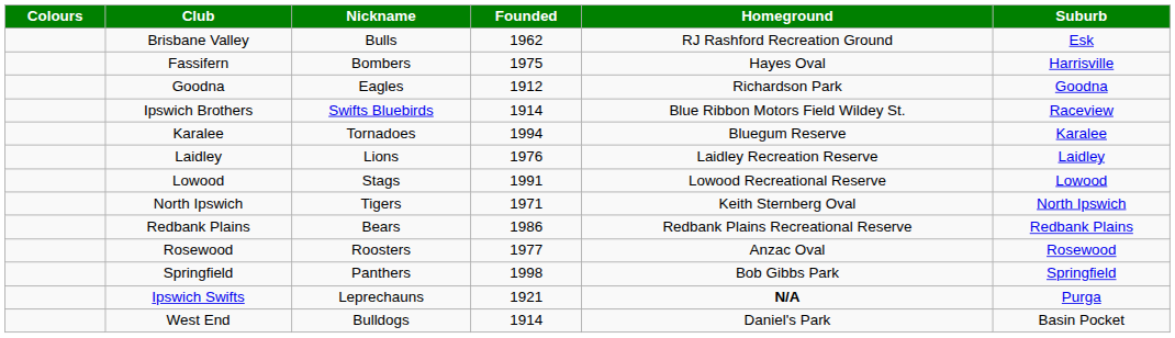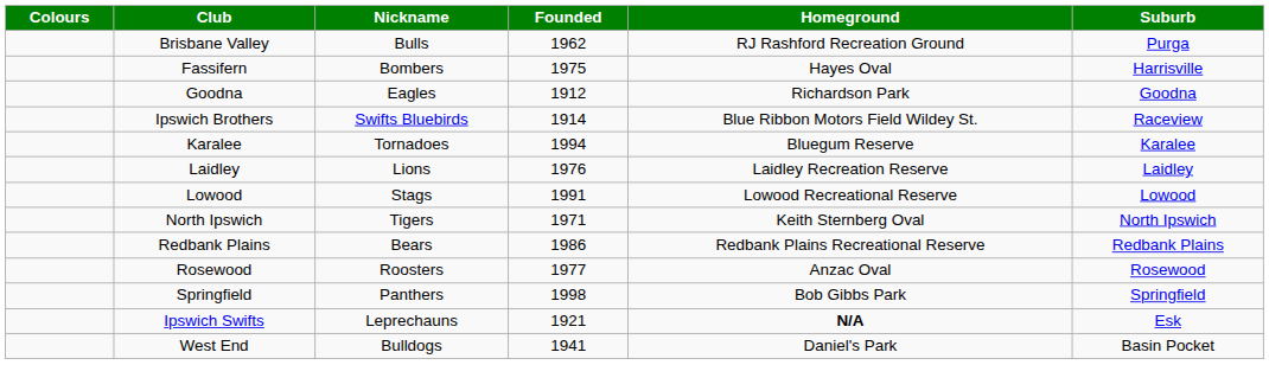 <table class="wikitable" style="width:100%; text-align:center">
 <tr>
 <th style="background:green; color:white;">Colours</th>
 <th style="background:green; color:white;">Club</th>
 <th style="background:green; color:white;">Nickname</th>
 <th style="background:green; color:white;">Founded</th>
 <th style="background:green; color:white;">Homeground</th>
 <th style="background:green; color:white;">Suburb</th>
 </tr>
 <tr>
 <td></td>
 <td>Brisbane Valley</td>
 <td>Bulls</td>
 <td>1962</td>
 <td>RJ Rashford Recreation Ground</td>
-<td><a href='#'>Esk</a></td>
+<td><a href='#'>Purga</a></td>
 </tr>
 <tr>
 <td></td>
 <td>Fassifern</td>
 <td>Bombers</td>
 <td>1975</td>
 <td>Hayes Oval</td>
 <td><a href='#'>Harrisville</a></td>
 </tr>
 <tr>
 <td></td>
 <td>Goodna</td>
 <td>Eagles</td>
 <td>1912</td>
 <td>Richardson Park</td>
 <td><a href='#'>Goodna</a></td>
 </tr>
 <tr>
 <td></td>
 <td>Ipswich Brothers</td>
 <td><a href='#'>Swifts Bluebirds</a></td>
 <td>1914</td>
 <td>Blue Ribbon Motors Field Wildey St.</td>
 <td><a href='#'>Raceview</a></td>
 </tr>
 <tr>
 <td></td>
 <td>Karalee</td>
 <td>Tornadoes</td>
 <td>1994</td>
 <td>Bluegum Reserve</td>
 <td><a href='#'>Karalee</a></td>
 </tr>
 <tr>
 <td></td>
 <td>Laidley</td>
 <td>Lions</td>
 <td>1976</td>
 <td>Laidley Recreation Reserve</td>
 <td><a href='#'>Laidley</a></td>
 </tr>
 <tr>
 <td></td>
 <td>Lowood</td>
 <td>Stags</td>
 <td>1991</td>
 <td>Lowood Recreational Reserve</td>
 <td><a href='#'>Lowood</a></td>
 </tr>
 <tr>
 <td></td>
 <td>North Ipswich</td>
 <td>Tigers</td>
 <td>1971</td>
 <td>Keith Sternberg Oval</td>
 <td><a href='#'>North Ipswich</a></td>
 </tr>
 <tr>
 <td></td>
 <td>Redbank Plains</td>
 <td>Bears</td>
 <td>1986</td>
 <td>Redbank Plains Recreational Reserve</td>
 <td><a href='#'>Redbank Plains</a></td>
 </tr>
 <tr>
 <td></td>
 <td>Rosewood</td>
 <td>Roosters</td>
 <td>1977</td>
 <td>Anzac Oval</td>
 <td><a href='#'>Rosewood</a></td>
 </tr>
 <tr>
 <td></td>
 <td>Springfield</td>
 <td>Panthers</td>
 <td>1998</td>
 <td>Bob Gibbs Park</td>
 <td><a href='#'>Springfield</a></td>
 </tr>
 <tr>
 <td></td>
 <td><a href='#'>Ipswich Swifts</a></td>
 <td>Leprechauns</td>
 <td>1921</td>
 <td><strong>N/A</strong></td>
-<td><a href='#'>Purga</a></td>
+<td><a href='#'>Esk</a></td>
 </tr>
 <tr>
 <td></td>
 <td>West End</td>
 <td>Bulldogs</td>
-<td>1914</td>
+<td>1941</td>
 <td>Daniel's Park</td>
 <td>Basin Pocket</td>
 </tr>
 </table>
